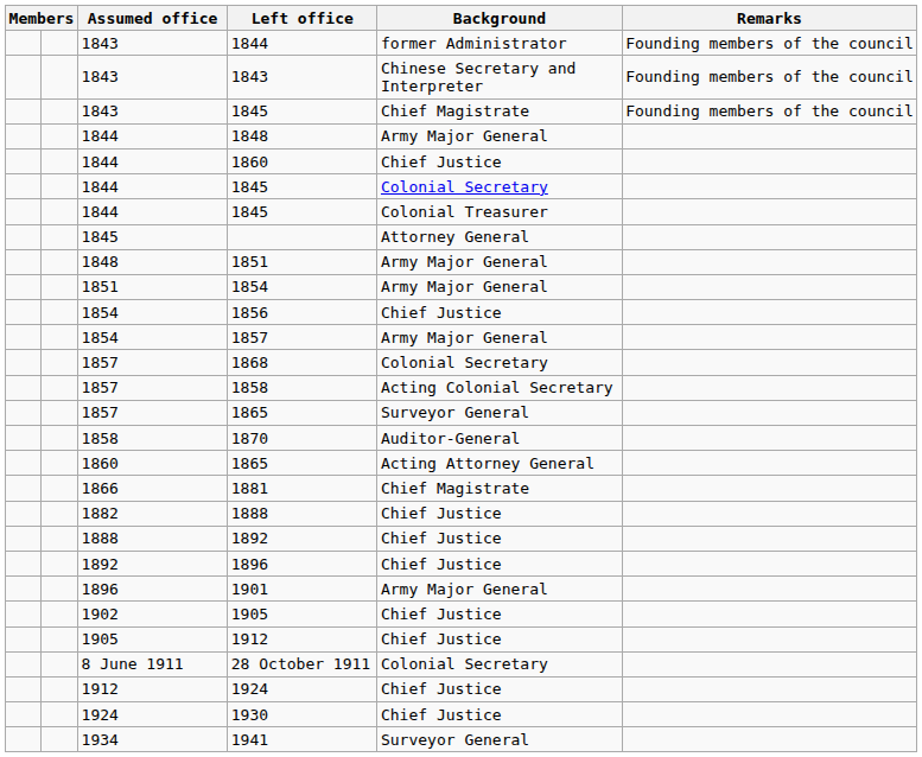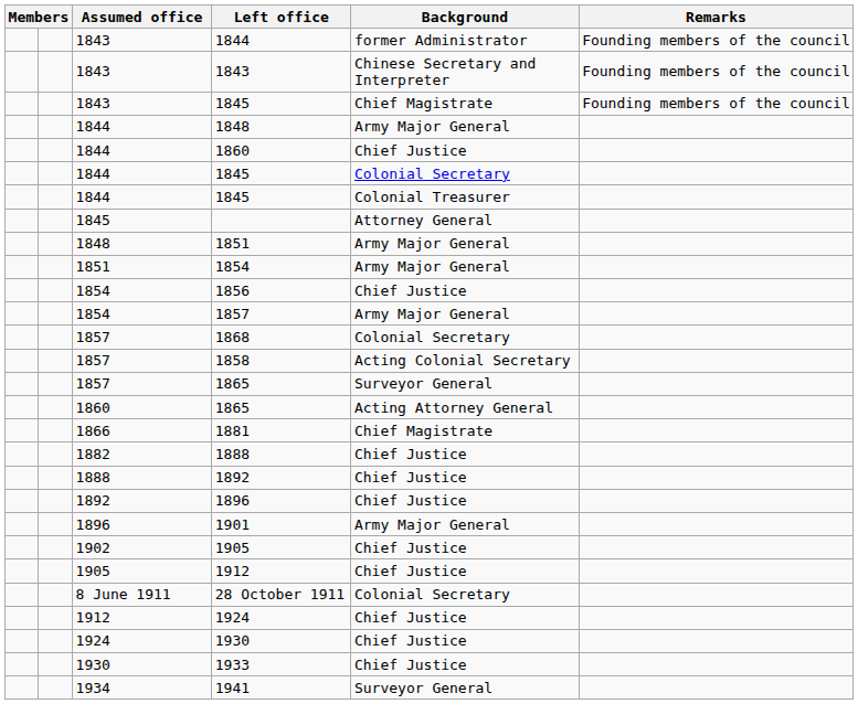 <table class="wikitable" style="text-align:left;">
 <tr>
 <th colspan=2>Members</th>
 <th width="120px">Assumed office</th>
 <th width="120px">Left office</th>
 <th width="200px">Background</th>
 <th>Remarks</th>
 </tr>
 <tr>
 <td></td>
 <td></td>
 <td>1843</td>
 <td>1844</td>
 <td>former Administrator</td>
 <td>Founding members of the council</td>
 </tr>
 <tr>
 <td></td>
 <td></td>
 <td>1843</td>
 <td>1843</td>
 <td>Chinese Secretary and Interpreter</td>
 <td>Founding members of the council</td>
 </tr>
 <tr>
 <td></td>
 <td></td>
 <td>1843</td>
 <td>1845</td>
 <td>Chief Magistrate</td>
 <td>Founding members of the council</td>
 </tr>
 <tr>
 <td></td>
 <td></td>
 <td>1844</td>
 <td>1848</td>
 <td>Army Major General</td>
 <td></td>
 </tr>
 <tr>
 <td></td>
 <td></td>
 <td>1844</td>
 <td>1860</td>
 <td>Chief Justice</td>
 <td></td>
 </tr>
 <tr>
 <td></td>
 <td></td>
 <td>1844</td>
 <td>1845</td>
 <td><a href='#'>Colonial Secretary</a></td>
 <td></td>
 </tr>
 <tr>
 <td></td>
 <td></td>
 <td>1844</td>
 <td>1845</td>
 <td>Colonial Treasurer</td>
 <td></td>
 </tr>
 <tr>
 <td></td>
 <td></td>
 <td>1845</td>
 <td></td>
 <td>Attorney General</td>
 <td></td>
 </tr>
 <tr>
 <td></td>
 <td></td>
 <td>1848</td>
 <td>1851</td>
 <td>Army Major General</td>
 <td></td>
 </tr>
 <tr>
 <td></td>
 <td></td>
 <td>1851</td>
 <td>1854</td>
 <td>Army Major General</td>
 <td></td>
 </tr>
 <tr>
 <td></td>
 <td></td>
 <td>1854</td>
 <td>1856</td>
 <td>Chief Justice</td>
 <td></td>
 </tr>
 <tr>
 <td></td>
 <td></td>
 <td>1854</td>
 <td>1857</td>
 <td>Army Major General</td>
 <td></td>
 </tr>
 <tr>
 <td></td>
 <td></td>
 <td>1857</td>
 <td>1868</td>
 <td>Colonial Secretary</td>
 <td></td>
 </tr>
 <tr>
 <td></td>
 <td></td>
 <td>1857</td>
 <td>1858</td>
 <td>Acting Colonial Secretary</td>
 <td></td>
 </tr>
 <tr>
 <td></td>
 <td></td>
 <td>1857</td>
 <td>1865</td>
 <td>Surveyor General</td>
 <td></td>
 </tr>
 <tr>
 <td></td>
 <td></td>
-<td>1858</td>
-<td>1870</td>
-<td>Auditor-General</td>
-<td></td>
-</tr>
-<tr>
-<td></td>
-<td></td>
 <td>1860</td>
 <td>1865</td>
 <td>Acting Attorney General</td>
 <td></td>
 </tr>
 <tr>
 <td></td>
 <td></td>
 <td>1866</td>
 <td>1881</td>
 <td>Chief Magistrate</td>
 <td></td>
 </tr>
 <tr>
 <td></td>
 <td></td>
 <td>1882</td>
 <td>1888</td>
 <td>Chief Justice</td>
 <td></td>
 </tr>
 <tr>
 <td></td>
 <td></td>
 <td>1888</td>
 <td>1892</td>
 <td>Chief Justice</td>
 <td></td>
 </tr>
 <tr>
 <td></td>
 <td></td>
 <td>1892</td>
 <td>1896</td>
 <td>Chief Justice</td>
 <td></td>
 </tr>
 <tr>
 <td></td>
 <td></td>
 <td>1896</td>
 <td>1901</td>
 <td>Army Major General</td>
 <td></td>
 </tr>
 <tr>
 <td></td>
 <td></td>
 <td>1902</td>
 <td>1905</td>
 <td>Chief Justice</td>
 <td></td>
 </tr>
 <tr>
 <td></td>
 <td></td>
 <td>1905</td>
 <td>1912</td>
 <td>Chief Justice</td>
 <td></td>
 </tr>
 <tr>
 <td></td>
 <td></td>
 <td>8 June 1911</td>
 <td>28 October 1911</td>
 <td>Colonial Secretary</td>
 <td></td>
 </tr>
 <tr>
 <td></td>
 <td></td>
 <td>1912</td>
 <td>1924</td>
 <td>Chief Justice</td>
 <td></td>
 </tr>
 <tr>
 <td></td>
 <td></td>
 <td>1924</td>
 <td>1930</td>
 <td>Chief Justice</td>
 <td></td>
 </tr>
 <tr>
 <td></td>
 <td></td>
+<td>1930</td>
+<td>1933</td>
+<td>Chief Justice</td>
+<td></td>
+</tr>
+<tr>
+<td></td>
+<td></td>
 <td>1934</td>
 <td>1941</td>
 <td>Surveyor General</td>
 <td></td>
 </tr>
 </table>
